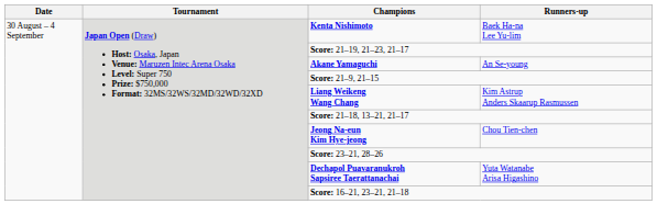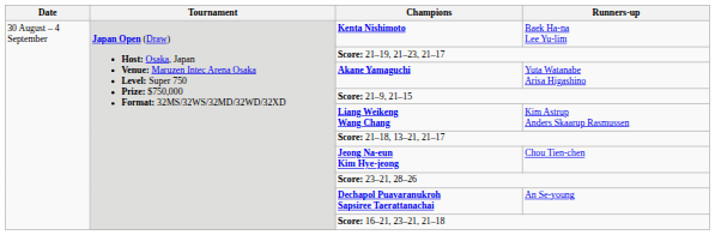 <table class="wikitable" style="font-size:80%">
 <tr>
 <th width="110">Date</th>
 <th width="330">Tournament</th>
 <th width="250">Champions</th>
 <th width="250">Runners-up</th>
 </tr>
 <tr valign="top">
 <td rowspan="10">30 August – 4 September</td>
 <td bgcolor="#DEDEDC" rowspan="10"><br><strong><a href='#'>Japan Open</a></strong> (<a href='#'>Draw</a>)<ul><li><strong>Host:</strong> <a href='#'>Osaka</a>, Japan</li><li><strong>Venue:</strong> <a href='#'>Maruzen Intec Arena Osaka</a></li><li><strong>Level:</strong> Super 750</li><li><strong>Prize:</strong> $750,000</li><li><strong>Format:</strong> 32MS/32WS/32MD/32WD/32XD</li></ul></td>
 <td><strong> <a href='#'>Kenta Nishimoto</a></strong></td>
 <td> <a href='#'>Baek Ha-na</a><br> <a href='#'>Lee Yu-lim</a></td>
 </tr>
 <tr>
 <td colspan="2"><strong>Score:</strong> 21–19, 21–23, 21–17</td>
 </tr>
 <tr valign="top">
 <td><strong> <a href='#'>Akane Yamaguchi</a></strong></td>
-<td> <a href='#'>An Se-young</a></td>
+<td> <a href='#'>Yuta Watanabe</a><br> <a href='#'>Arisa Higashino</a></td>
 </tr>
 <tr>
 <td colspan="2"><strong>Score:</strong> 21–9, 21–15</td>
 </tr>
 <tr valign="top">
 <td><strong> <a href='#'>Liang Weikeng</a><br> <a href='#'>Wang Chang</a></strong></td>
 <td> <a href='#'>Kim Astrup</a><br> <a href='#'>Anders Skaarup Rasmussen</a></td>
 </tr>
 <tr>
 <td colspan="2"><strong>Score:</strong> 21–18, 13–21, 21–17</td>
 </tr>
 <tr valign="top">
 <td><strong> <a href='#'>Jeong Na-eun</a><br> <a href='#'>Kim Hye-jeong</a></strong></td>
 <td> <a href='#'>Chou Tien-chen</a></td>
 </tr>
 <tr>
 <td colspan="2"><strong>Score:</strong> 23–21, 28–26</td>
 </tr>
 <tr valign="top">
 <td><strong> <a href='#'>Dechapol Puavaranukroh</a><br> <a href='#'>Sapsiree Taerattanachai</a></strong></td>
-<td> <a href='#'>Yuta Watanabe</a><br> <a href='#'>Arisa Higashino</a></td>
+<td> <a href='#'>An Se-young</a></td>
 </tr>
 <tr>
 <td colspan="2"><strong>Score:</strong> 16–21, 23–21, 21–18</td>
 </tr>
 </table>
